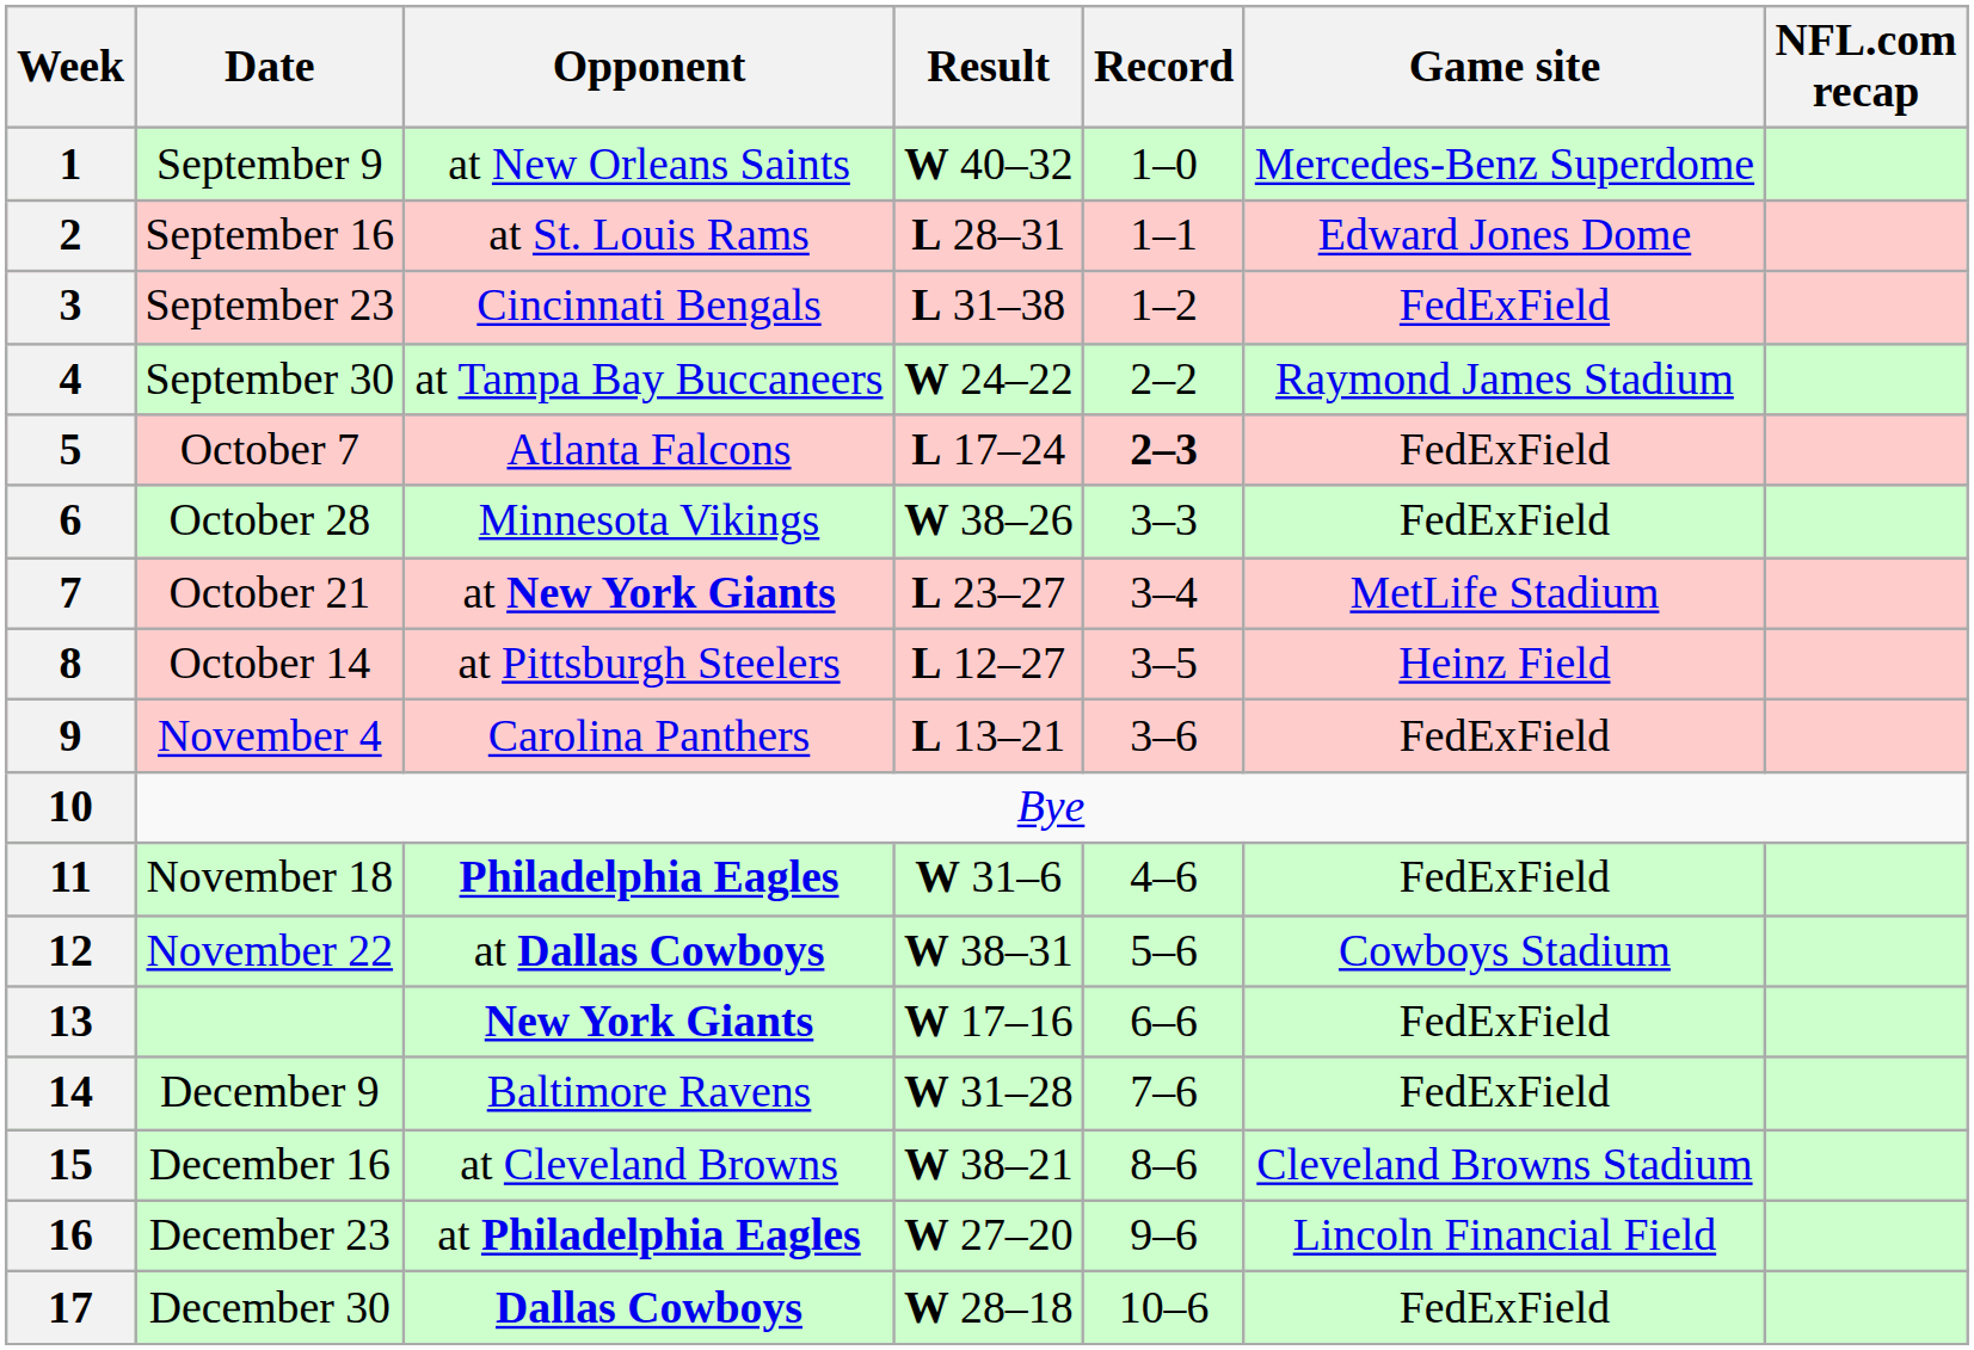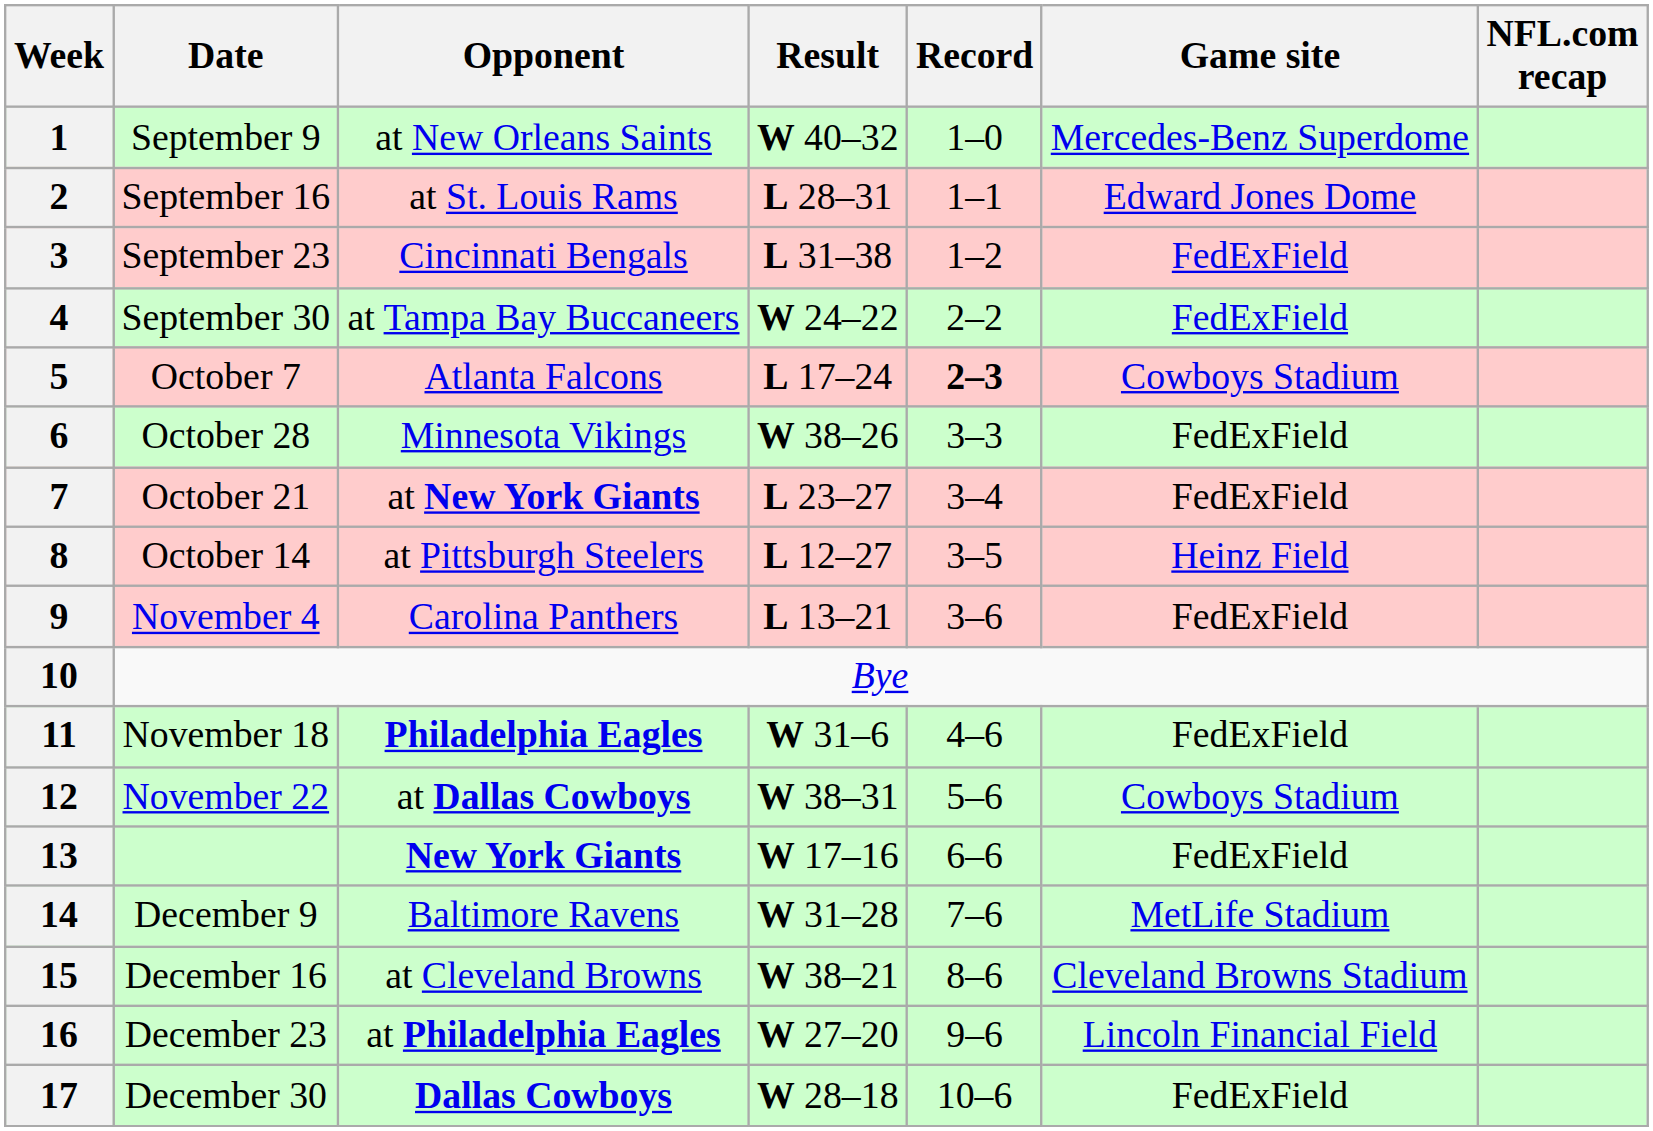 <table class="wikitable" style="align=center">
 <tr>
 <th>Week</th>
 <th>Date</th>
 <th>Opponent</th>
 <th>Result</th>
 <th>Record</th>
 <th>Game site</th>
 <th>NFL.com<br>recap</th>
 </tr>
 <tr style="background:#cfc; text-align:center;">
 <th>1</th>
 <td>September 9</td>
 <td>at <a href='#'>New Orleans Saints</a></td>
 <td><strong>W</strong> 40–32</td>
 <td>1–0</td>
 <td><a href='#'>Mercedes-Benz Superdome</a></td>
 <td></td>
 </tr>
 <tr style="background:#fcc; text-align:center;">
 <th>2</th>
 <td>September 16</td>
 <td>at <a href='#'>St. Louis Rams</a></td>
 <td><strong>L</strong> 28–31</td>
 <td>1–1</td>
 <td><a href='#'>Edward Jones Dome</a></td>
 <td></td>
 </tr>
 <tr style="background:#fcc; text-align:center;">
 <th>3</th>
 <td>September 23</td>
 <td><a href='#'>Cincinnati Bengals</a></td>
 <td><strong>L</strong> 31–38</td>
 <td>1–2</td>
 <td><a href='#'>FedExField</a></td>
 <td></td>
 </tr>
 <tr style="background:#cfc; text-align:center;">
 <th>4</th>
 <td>September 30</td>
 <td>at <a href='#'>Tampa Bay Buccaneers</a></td>
 <td><strong>W</strong> 24–22</td>
 <td>2–2</td>
-<td><a href='#'>Raymond James Stadium</a></td>
+<td><a href='#'>FedExField</a></td>
 <td></td>
 </tr>
 <tr style="background:#fcc; text-align:center;">
 <th>5</th>
 <td>October 7</td>
 <td><a href='#'>Atlanta Falcons</a></td>
 <td><strong>L</strong> 17–24</td>
 <td><strong>2–3</strong></td>
-<td>FedExField</td>
+<td><a href='#'>Cowboys Stadium</a></td>
 <td></td>
 </tr>
 <tr style="background:#cfc; text-align:center;">
 <th>6</th>
 <td>October 28</td>
 <td><a href='#'>Minnesota Vikings</a></td>
 <td><strong>W</strong> 38–26</td>
 <td>3–3</td>
 <td>FedExField</td>
 <td></td>
 </tr>
 <tr style="background:#fcc; text-align:center;">
 <th>7</th>
 <td>October 21</td>
 <td>at <strong><a href='#'>New York Giants</a></strong></td>
 <td><strong>L</strong> 23–27</td>
 <td>3–4</td>
-<td><a href='#'>MetLife Stadium</a></td>
+<td>FedExField</td>
 <td></td>
 </tr>
 <tr style="background:#fcc; text-align:center;">
 <th>8</th>
 <td>October 14</td>
 <td>at <a href='#'>Pittsburgh Steelers</a></td>
 <td><strong>L</strong> 12–27</td>
 <td>3–5</td>
 <td><a href='#'>Heinz Field</a></td>
 <td></td>
 </tr>
 <tr style="background:#fcc; text-align:center;">
 <th>9</th>
 <td><a href='#'>November 4</a></td>
 <td><a href='#'>Carolina Panthers</a></td>
 <td><strong>L</strong> 13–21</td>
 <td>3–6</td>
 <td>FedExField</td>
 <td></td>
 </tr>
 <tr>
 <th>10</th>
 <td colspan="6" style="text-align:center;"><em><a href='#'>Bye</a></em></td>
 </tr>
 <tr style="background:#cfc; text-align:center;">
 <th>11</th>
 <td>November 18</td>
 <td><strong><a href='#'>Philadelphia Eagles</a></strong></td>
 <td><strong>W</strong> 31–6</td>
 <td>4–6</td>
 <td>FedExField</td>
 <td></td>
 </tr>
 <tr style="background:#cfc; text-align:center;">
 <th>12</th>
 <td><a href='#'>November 22</a></td>
 <td>at <strong><a href='#'>Dallas Cowboys</a></strong></td>
 <td><strong>W</strong> 38–31</td>
 <td>5–6</td>
 <td><a href='#'>Cowboys Stadium</a></td>
 <td></td>
 </tr>
 <tr style="background:#cfc; text-align:center;">
 <th>13</th>
 <td></td>
 <td><strong><a href='#'>New York Giants</a></strong></td>
 <td><strong>W</strong> 17–16</td>
 <td>6–6</td>
 <td>FedExField</td>
 <td></td>
 </tr>
 <tr style="background:#cfc; text-align:center;">
 <th>14</th>
 <td>December 9</td>
 <td><a href='#'>Baltimore Ravens</a></td>
 <td><strong>W</strong> 31–28 </td>
 <td>7–6</td>
-<td>FedExField</td>
+<td><a href='#'>MetLife Stadium</a></td>
 <td></td>
 </tr>
 <tr style="background:#cfc; text-align:center;">
 <th>15</th>
 <td>December 16</td>
 <td>at <a href='#'>Cleveland Browns</a></td>
 <td><strong>W</strong> 38–21</td>
 <td>8–6</td>
 <td><a href='#'>Cleveland Browns Stadium</a></td>
 <td></td>
 </tr>
 <tr style="background:#cfc; text-align:center;">
 <th>16</th>
 <td>December 23</td>
 <td>at <strong><a href='#'>Philadelphia Eagles</a></strong></td>
 <td><strong>W</strong> 27–20</td>
 <td>9–6</td>
 <td><a href='#'>Lincoln Financial Field</a></td>
 <td></td>
 </tr>
 <tr style="background:#cfc; text-align:center;">
 <th>17</th>
 <td>December 30</td>
 <td><strong><a href='#'>Dallas Cowboys</a></strong></td>
 <td><strong>W</strong> 28–18</td>
 <td>10–6</td>
 <td>FedExField</td>
 <td></td>
 </tr>
 <tr style="background:#cfc; text-align:center;">
 </tr>
 </table>
